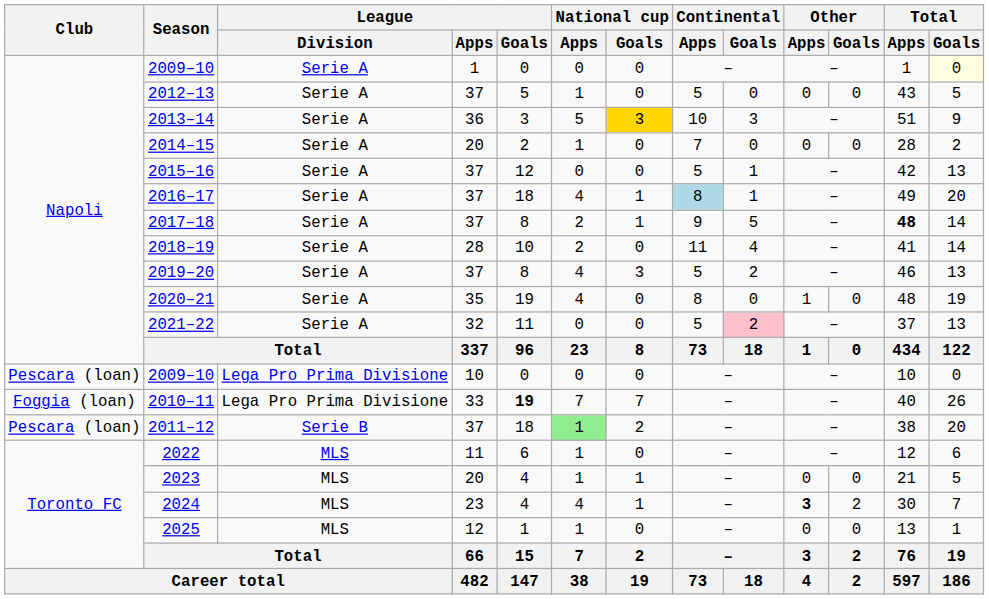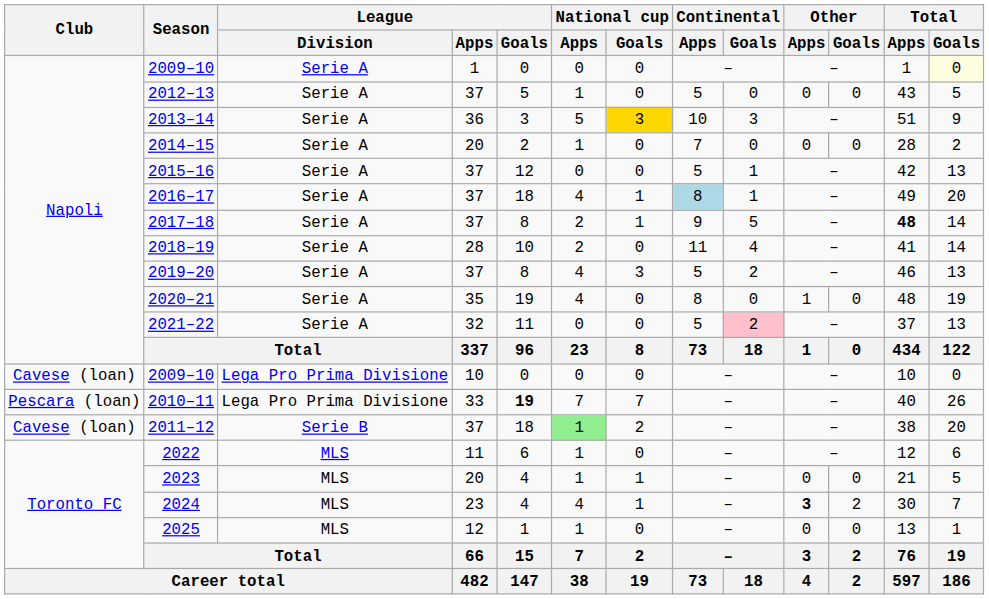 <table class="wikitable" style="text-align:center">
 <tr>
 <th rowspan="2">Club</th>
 <th rowspan="2">Season</th>
 <th colspan="3">League</th>
 <th colspan="2">National cup</th>
 <th colspan="2">Continental</th>
 <th colspan="2">Other</th>
 <th colspan="3">Total</th>
 </tr>
 <tr>
 <th>Division</th>
 <th>Apps</th>
 <th>Goals</th>
 <th>Apps</th>
 <th>Goals</th>
 <th>Apps</th>
 <th>Goals</th>
 <th>Apps</th>
 <th>Goals</th>
 <th>Apps</th>
 <th>Goals</th>
 </tr>
 <tr>
 <td rowspan="12"><a href='#'>Napoli</a></td>
 <td><a href='#'>2009–10</a></td>
 <td><a href='#'>Serie A</a></td>
 <td>1</td>
 <td>0</td>
 <td>0</td>
 <td>0</td>
 <td colspan="2">–</td>
 <td colspan="2">–</td>
 <td>1</td>
 <td style="background: lightyellow;">0</td>
 </tr>
 <tr>
 <td><a href='#'>2012–13</a></td>
 <td>Serie A</td>
 <td>37</td>
 <td>5</td>
 <td>1</td>
 <td>0</td>
 <td>5</td>
 <td>0</td>
 <td>0</td>
 <td>0</td>
 <td>43</td>
 <td>5</td>
 </tr>
 <tr>
 <td><a href='#'>2013–14</a></td>
 <td>Serie A</td>
 <td>36</td>
 <td>3</td>
 <td>5</td>
 <td style="background: gold;">3</td>
 <td>10</td>
 <td>3</td>
 <td colspan="2">–</td>
 <td>51</td>
 <td>9</td>
 </tr>
 <tr>
 <td><a href='#'>2014–15</a></td>
 <td>Serie A</td>
 <td>20</td>
 <td>2</td>
 <td>1</td>
 <td>0</td>
 <td>7</td>
 <td>0</td>
 <td>0</td>
 <td>0</td>
 <td>28</td>
 <td>2</td>
 </tr>
 <tr>
 <td><a href='#'>2015–16</a></td>
 <td>Serie A</td>
 <td>37</td>
 <td>12</td>
 <td>0</td>
 <td>0</td>
 <td>5</td>
 <td>1</td>
 <td colspan="2">–</td>
 <td>42</td>
 <td>13</td>
 </tr>
 <tr>
 <td><a href='#'>2016–17</a></td>
 <td>Serie A</td>
 <td>37</td>
 <td>18</td>
 <td>4</td>
 <td>1</td>
 <td style="background: lightblue;">8</td>
 <td>1</td>
 <td colspan="2">–</td>
 <td>49</td>
 <td>20</td>
 </tr>
 <tr>
 <td><a href='#'>2017–18</a></td>
 <td>Serie A</td>
 <td>37</td>
 <td>8</td>
 <td>2</td>
 <td>1</td>
 <td>9</td>
 <td>5</td>
 <td colspan="2">–</td>
 <td><strong>48</strong></td>
 <td>14</td>
 </tr>
 <tr>
 <td><a href='#'>2018–19</a></td>
 <td>Serie A</td>
 <td>28</td>
 <td>10</td>
 <td>2</td>
 <td>0</td>
 <td>11</td>
 <td>4</td>
 <td colspan="2">–</td>
 <td>41</td>
 <td>14</td>
 </tr>
 <tr>
 <td><a href='#'>2019–20</a></td>
 <td>Serie A</td>
 <td>37</td>
 <td>8</td>
 <td>4</td>
 <td>3</td>
 <td>5</td>
 <td>2</td>
 <td colspan="2">–</td>
 <td>46</td>
 <td>13</td>
 </tr>
 <tr>
 <td><a href='#'>2020–21</a></td>
 <td>Serie A</td>
 <td>35</td>
 <td>19</td>
 <td>4</td>
 <td>0</td>
 <td>8</td>
 <td>0</td>
 <td>1</td>
 <td>0</td>
 <td>48</td>
 <td>19</td>
 </tr>
 <tr>
 <td><a href='#'>2021–22</a></td>
 <td>Serie A</td>
 <td>32</td>
 <td>11</td>
 <td>0</td>
 <td>0</td>
 <td>5</td>
 <td style="background: pink;">2</td>
 <td colspan="2">–</td>
 <td>37</td>
 <td>13</td>
 </tr>
 <tr>
 <th colspan="2">Total</th>
 <th>337</th>
 <th>96</th>
 <th>23</th>
 <th>8</th>
 <th>73</th>
 <th>18</th>
 <th>1</th>
 <th>0</th>
 <th>434</th>
 <th>122</th>
 </tr>
 <tr>
-<td><a href='#'>Pescara</a> (loan)</td>
+<td><a href='#'>Cavese</a> (loan)</td>
 <td><a href='#'>2009–10</a></td>
 <td><a href='#'>Lega Pro Prima Divisione</a></td>
 <td>10</td>
 <td>0</td>
 <td>0</td>
 <td>0</td>
 <td colspan="2">–</td>
 <td colspan="2">–</td>
 <td>10</td>
 <td>0</td>
 </tr>
 <tr>
-<td><a href='#'>Foggia</a> (loan)</td>
+<td><a href='#'>Pescara</a> (loan)</td>
 <td><a href='#'>2010–11</a></td>
 <td>Lega Pro Prima Divisione</td>
 <td>33</td>
 <td><strong>19</strong></td>
 <td>7</td>
 <td>7</td>
 <td colspan="2">–</td>
 <td colspan="2">–</td>
 <td>40</td>
 <td>26</td>
 </tr>
 <tr>
-<td><a href='#'>Pescara</a> (loan)</td>
+<td><a href='#'>Cavese</a> (loan)</td>
 <td><a href='#'>2011–12</a></td>
 <td><a href='#'>Serie B</a></td>
 <td>37</td>
 <td>18</td>
 <td style="background: lightgreen;">1</td>
 <td>2</td>
 <td colspan="2">–</td>
 <td colspan="2">–</td>
 <td>38</td>
 <td>20</td>
 </tr>
 <tr>
 <td rowspan="5"><a href='#'>Toronto FC</a></td>
 <td><a href='#'>2022</a></td>
 <td><a href='#'>MLS</a></td>
 <td>11</td>
 <td>6</td>
 <td>1</td>
 <td>0</td>
 <td colspan="2">–</td>
 <td colspan="2">–</td>
 <td>12</td>
 <td>6</td>
 </tr>
 <tr>
 <td><a href='#'>2023</a></td>
 <td>MLS</td>
 <td>20</td>
 <td>4</td>
 <td>1</td>
 <td>1</td>
 <td colspan="2">–</td>
 <td>0</td>
 <td>0</td>
 <td>21</td>
 <td>5</td>
 </tr>
 <tr>
 <td><a href='#'>2024</a></td>
 <td>MLS</td>
 <td>23</td>
 <td>4</td>
 <td>4</td>
 <td>1</td>
 <td colspan="2">–</td>
 <td><strong>3</strong></td>
 <td>2</td>
 <td>30</td>
 <td>7</td>
 </tr>
 <tr>
 <td><a href='#'>2025</a></td>
 <td>MLS</td>
 <td>12</td>
 <td>1</td>
 <td>1</td>
 <td>0</td>
 <td colspan="2">–</td>
 <td>0</td>
 <td>0</td>
 <td>13</td>
 <td>1</td>
 </tr>
 <tr>
 <th colspan="2">Total</th>
 <th>66</th>
 <th>15</th>
 <th>7</th>
 <th>2</th>
 <th colspan="2">–</th>
 <th>3</th>
 <th>2</th>
 <th>76</th>
 <th>19</th>
 </tr>
 <tr>
 <th colspan="3">Career total</th>
 <th>482</th>
 <th>147</th>
 <th>38</th>
 <th>19</th>
 <th>73</th>
 <th>18</th>
 <th>4</th>
 <th>2</th>
 <th>597</th>
 <th>186</th>
 </tr>
 </table>
